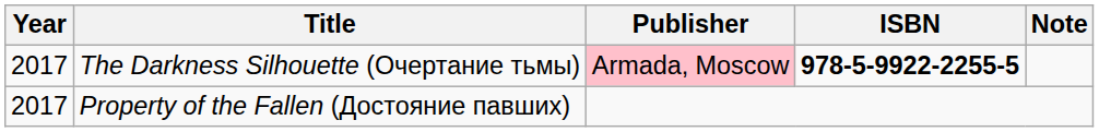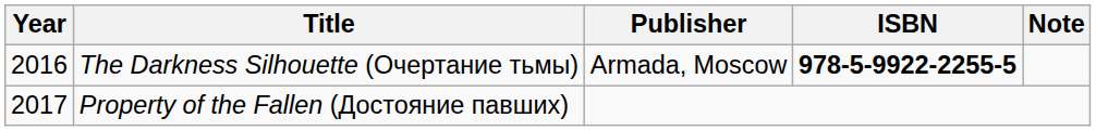 <table class="wikitable sortable">
 <tr>
 <th>Year</th>
 <th>Title</th>
 <th>Publisher</th>
 <th>ISBN</th>
 <th>Note</th>
 </tr>
 <tr>
-<td>2017</td>
+<td>2016</td>
 <td><em>The Darkness Silhouette</em> (Очертание тьмы)</td>
-<td style="background: pink;">Armada, Moscow</td>
+<td>Armada, Moscow</td>
 <td><strong>978-5-9922-2255-5</strong></td>
 <td></td>
 </tr>
 <tr>
 <td>2017</td>
 <td><em>Property of the Fallen</em> (Достояние павших)</td>
 </tr>
 </table>
